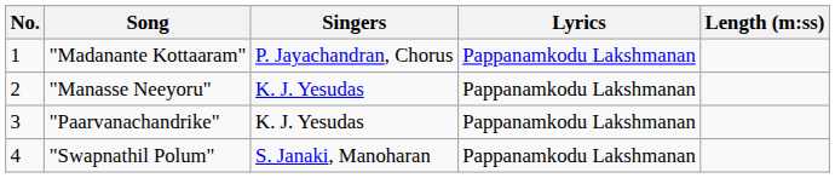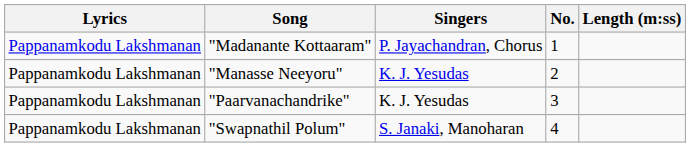 <table class="wikitable" style="font-size:95%;">
 <tr>
-<th>No.</th>
+<th>Lyrics</th>
 <th>Song</th>
 <th>Singers</th>
-<th>Lyrics</th>
+<th>No.</th>
 <th>Length (m:ss)</th>
 </tr>
 <tr>
-<td>1</td>
+<td><a href='#'>Pappanamkodu Lakshmanan</a></td>
 <td>"Madanante Kottaaram"</td>
 <td><a href='#'>P. Jayachandran</a>, Chorus</td>
-<td><a href='#'>Pappanamkodu Lakshmanan</a></td>
+<td>1</td>
 <td></td>
 </tr>
 <tr>
-<td>2</td>
+<td>Pappanamkodu Lakshmanan</td>
 <td>"Manasse Neeyoru"</td>
 <td><a href='#'>K. J. Yesudas</a></td>
-<td>Pappanamkodu Lakshmanan</td>
+<td>2</td>
 <td></td>
 </tr>
 <tr>
-<td>3</td>
+<td>Pappanamkodu Lakshmanan</td>
 <td>"Paarvanachandrike"</td>
 <td>K. J. Yesudas</td>
-<td>Pappanamkodu Lakshmanan</td>
+<td>3</td>
 <td></td>
 </tr>
 <tr>
-<td>4</td>
+<td>Pappanamkodu Lakshmanan</td>
 <td>"Swapnathil Polum"</td>
 <td><a href='#'>S. Janaki</a>, Manoharan</td>
-<td>Pappanamkodu Lakshmanan</td>
+<td>4</td>
 <td></td>
 </tr>
 </table>
